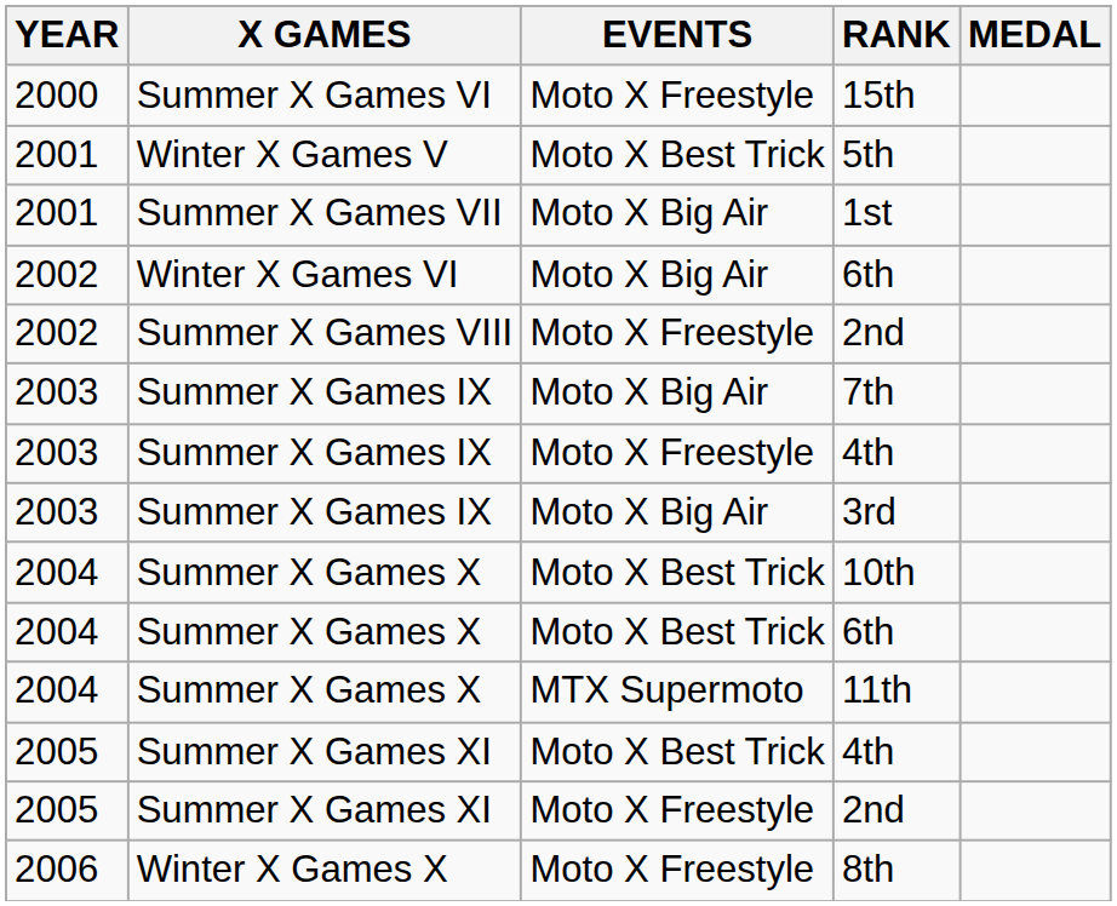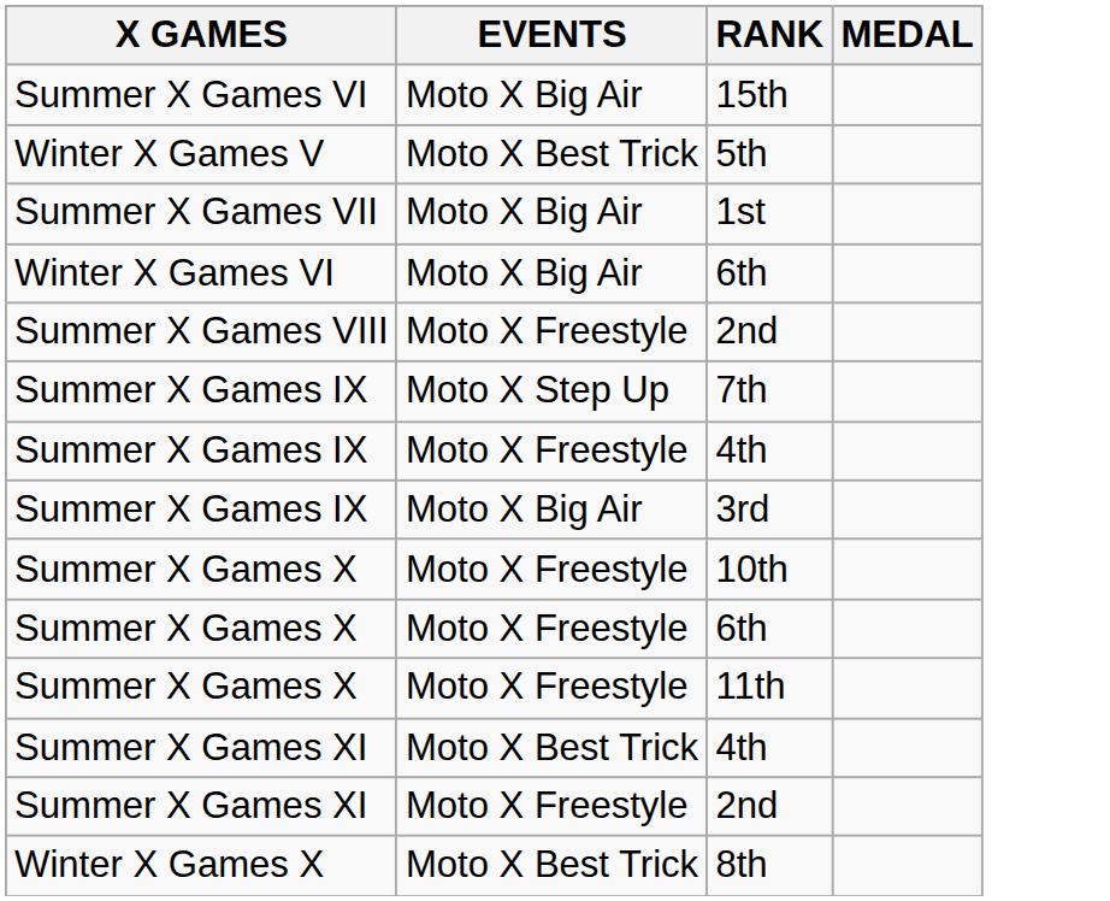 <table class="wikitable">
 <tr>
-<th>YEAR</th>
 <th>X GAMES</th>
 <th>EVENTS</th>
 <th>RANK</th>
 <th>MEDAL</th>
 </tr>
 <tr>
-<td>2000</td>
 <td>Summer X Games VI</td>
-<td>Moto X Freestyle</td>
+<td>Moto X Big Air</td>
 <td>15th</td>
 <td></td>
 </tr>
 <tr>
-<td>2001</td>
 <td>Winter X Games V</td>
 <td>Moto X Best Trick</td>
 <td>5th</td>
 <td></td>
 </tr>
 <tr>
-<td>2001</td>
 <td>Summer X Games VII</td>
 <td>Moto X Big Air</td>
 <td>1st</td>
 <td></td>
 </tr>
 <tr>
-<td>2002</td>
 <td>Winter X Games VI</td>
 <td>Moto X Big Air</td>
 <td>6th</td>
 <td></td>
 </tr>
 <tr>
-<td>2002</td>
 <td>Summer X Games VIII</td>
 <td>Moto X Freestyle</td>
 <td>2nd</td>
 <td></td>
 </tr>
 <tr>
-<td>2003</td>
 <td>Summer X Games IX</td>
-<td>Moto X Big Air</td>
+<td>Moto X Step Up</td>
 <td>7th</td>
 <td></td>
 </tr>
 <tr>
-<td>2003</td>
 <td>Summer X Games IX</td>
 <td>Moto X Freestyle</td>
 <td>4th</td>
 <td></td>
 </tr>
 <tr>
-<td>2003</td>
 <td>Summer X Games IX</td>
 <td>Moto X Big Air</td>
 <td>3rd</td>
 <td></td>
 </tr>
 <tr>
-<td>2004</td>
 <td>Summer X Games X</td>
-<td>Moto X Best Trick</td>
+<td>Moto X Freestyle</td>
 <td>10th</td>
 <td></td>
 </tr>
 <tr>
-<td>2004</td>
 <td>Summer X Games X</td>
-<td>Moto X Best Trick</td>
+<td>Moto X Freestyle</td>
 <td>6th</td>
 <td></td>
 </tr>
 <tr>
-<td>2004</td>
 <td>Summer X Games X</td>
-<td>MTX Supermoto</td>
+<td>Moto X Freestyle</td>
 <td>11th</td>
 <td></td>
 </tr>
 <tr>
-<td>2005</td>
 <td>Summer X Games XI</td>
 <td>Moto X Best Trick</td>
 <td>4th</td>
 <td></td>
 </tr>
 <tr>
-<td>2005</td>
 <td>Summer X Games XI</td>
 <td>Moto X Freestyle</td>
 <td>2nd</td>
 <td></td>
 </tr>
 <tr>
-<td>2006</td>
 <td>Winter X Games X</td>
-<td>Moto X Freestyle</td>
+<td>Moto X Best Trick</td>
 <td>8th</td>
 <td></td>
 </tr>
 </table>
